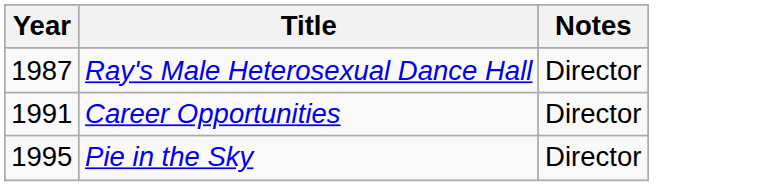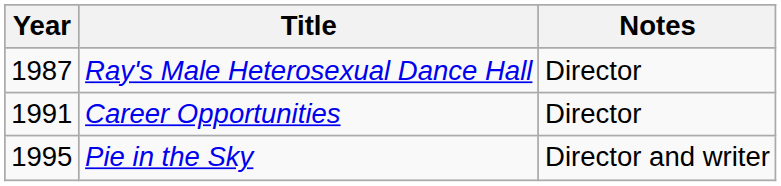 <table class= "wikitable sortable">
 <tr>
 <th>Year</th>
 <th>Title</th>
 <th>Notes</th>
 </tr>
 <tr>
 <td>1987</td>
 <td><em><a href='#'>Ray's Male Heterosexual Dance Hall</a></em></td>
 <td>Director</td>
 </tr>
 <tr>
 <td>1991</td>
 <td><em><a href='#'>Career Opportunities</a></em></td>
 <td>Director</td>
 </tr>
 <tr>
 <td>1995</td>
 <td><em><a href='#'>Pie in the Sky</a></em></td>
-<td>Director</td>
+<td>Director and writer</td>
 </tr>
 </table>
